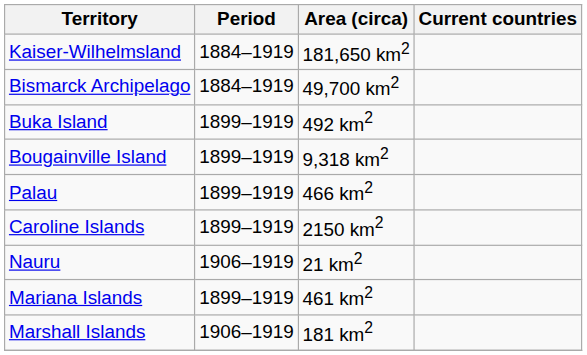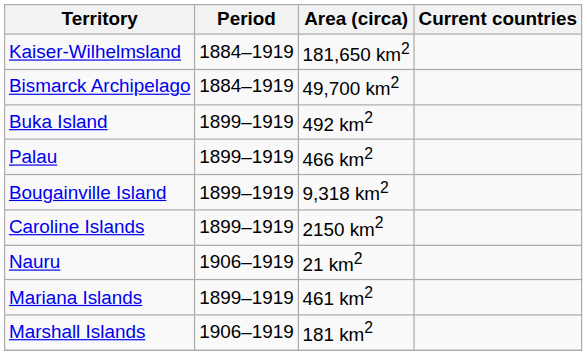 <table class="wikitable">
 <tr>
 <th>Territory</th>
 <th>Period</th>
 <th>Area (circa)</th>
 <th>Current countries</th>
 </tr>
 <tr>
 <td><a href='#'>Kaiser-Wilhelmsland</a></td>
 <td>1884–1919</td>
 <td>181,650 km<sup>2</sup></td>
 <td></td>
 </tr>
 <tr>
 <td><a href='#'>Bismarck Archipelago</a></td>
 <td>1884–1919</td>
 <td>49,700 km<sup>2</sup></td>
 <td></td>
 </tr>
 <tr>
 <td><a href='#'>Buka Island</a></td>
 <td>1899–1919</td>
 <td>492 km<sup>2</sup></td>
 <td></td>
 </tr>
 <tr>
+<td><a href='#'>Palau</a></td>
+<td>1899–1919</td>
+<td>466 km<sup>2</sup></td>
+<td></td>
+</tr>
+<tr>
 <td><a href='#'>Bougainville Island</a></td>
 <td>1899–1919</td>
 <td>9,318 km<sup>2</sup></td>
-<td></td>
-</tr>
-<tr>
-<td><a href='#'>Palau</a></td>
-<td>1899–1919</td>
-<td>466 km<sup>2</sup></td>
 <td></td>
 </tr>
 <tr>
 <td><a href='#'>Caroline Islands</a></td>
 <td>1899–1919</td>
 <td>2150 km<sup>2</sup></td>
 <td><br></td>
 </tr>
 <tr>
 <td><a href='#'>Nauru</a></td>
 <td>1906–1919</td>
 <td>21 km<sup>2</sup></td>
 <td></td>
 </tr>
 <tr>
 <td><a href='#'>Mariana Islands</a></td>
 <td>1899–1919</td>
 <td>461 km<sup>2</sup></td>
 <td></td>
 </tr>
 <tr>
 <td><a href='#'>Marshall Islands</a></td>
 <td>1906–1919</td>
 <td>181 km<sup>2</sup></td>
 <td></td>
 </tr>
 <tr>
 </tr>
 </table>
